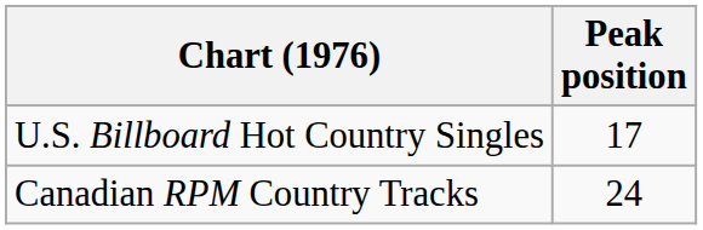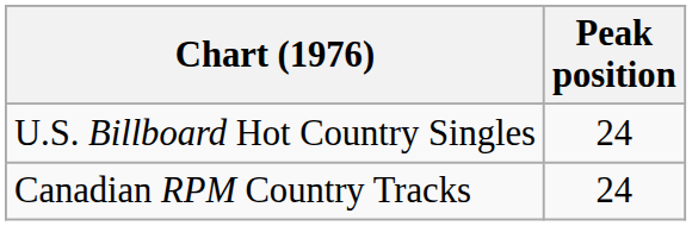 <table class="wikitable">
 <tr>
 <th align="left">Chart (1976)</th>
 <th style="text-align:center;">Peak<br>position</th>
 </tr>
 <tr>
 <td align="left">U.S. <em>Billboard</em> Hot Country Singles</td>
-<td style="text-align:center;">17</td>
+<td style="text-align:center;">24</td>
 </tr>
 <tr>
 <td align="left">Canadian <em>RPM</em> Country Tracks</td>
 <td style="text-align:center;">24</td>
 </tr>
 </table>
